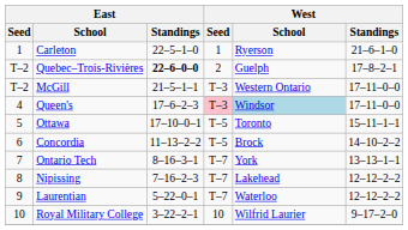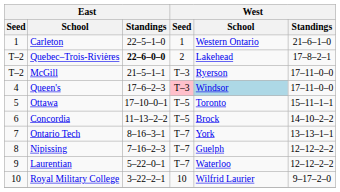 <table class="wikitable">
 <tr>
 <th colspan=3>East</th>
 <th colspan=3>West</th>
 </tr>
 <tr>
 <th>Seed</th>
 <th style="width:150px">School</th>
 <th>Standings</th>
 <th>Seed</th>
 <th style="width:150px">School</th>
 <th>Standings</th>
 </tr>
 <tr>
 <td align=center>1</td>
 <td><a href='#'>Carleton</a></td>
 <td align=center>22–5–1–0</td>
 <td align=center>1</td>
-<td><a href='#'>Ryerson</a></td>
+<td><a href='#'>Western Ontario</a></td>
 <td align=center>21–6–1–0</td>
 </tr>
 <tr>
 <td align=center>T–2</td>
 <td><a href='#'>Quebec–Trois-Rivières</a></td>
 <td align=center><strong>22–6–0–0</strong></td>
 <td align=center>2</td>
-<td><a href='#'>Guelph</a></td>
+<td><a href='#'>Lakehead</a></td>
 <td align=center>17–8–2–1</td>
 </tr>
 <tr>
 <td align=center>T–2</td>
 <td><a href='#'>McGill</a></td>
 <td align=center>21–5–1–1</td>
 <td align=center>T–3</td>
-<td><a href='#'>Western Ontario</a></td>
+<td><a href='#'>Ryerson</a></td>
 <td align=center>17–11–0–0</td>
 </tr>
 <tr>
 <td align=center>4</td>
 <td><a href='#'>Queen's</a></td>
 <td align=center>17–6–2–3</td>
 <td align=center style="background: pink;">T–3</td>
 <td style="background: lightblue;"><a href='#'>Windsor</a></td>
 <td align=center>17–11–0–0</td>
 </tr>
 <tr>
 <td align=center>5</td>
 <td><a href='#'>Ottawa</a></td>
 <td align=center>17–10–0–1</td>
 <td align=center>T–5</td>
 <td><a href='#'>Toronto</a></td>
 <td align=center>15–11–1–1</td>
 </tr>
 <tr>
 <td align=center>6</td>
 <td><a href='#'>Concordia</a></td>
 <td align=center>11–13–2–2</td>
 <td align=center>T–5</td>
 <td><a href='#'>Brock</a></td>
 <td align=center>14–10–2–2</td>
 </tr>
 <tr>
 <td align=center>7</td>
 <td><a href='#'>Ontario Tech</a></td>
 <td align=center>8–16–3–1</td>
 <td align=center>T–7</td>
 <td><a href='#'>York</a></td>
 <td align=center>13–13–1–1</td>
 </tr>
 <tr>
 <td align=center>8</td>
 <td><a href='#'>Nipissing</a></td>
 <td align=center>7–16–2–3</td>
 <td align=center>T–7</td>
-<td><a href='#'>Lakehead</a></td>
+<td><a href='#'>Guelph</a></td>
 <td align=center>12–12–2–2</td>
 </tr>
 <tr>
 <td align=center>9</td>
 <td><a href='#'>Laurentian</a></td>
 <td align=center>5–22–0–1</td>
 <td align=center>T–7</td>
 <td><a href='#'>Waterloo</a></td>
 <td align=center>12–12–2–2</td>
 </tr>
 <tr>
 <td align=center>10</td>
 <td><a href='#'>Royal Military College</a></td>
 <td align=center>3–22–2–1</td>
 <td align=center>10</td>
 <td><a href='#'>Wilfrid Laurier</a></td>
 <td align=center>9–17–2–0</td>
 </tr>
 <tr>
 </tr>
 </table>
